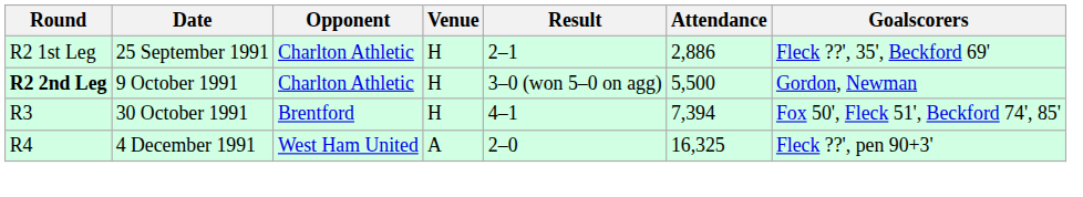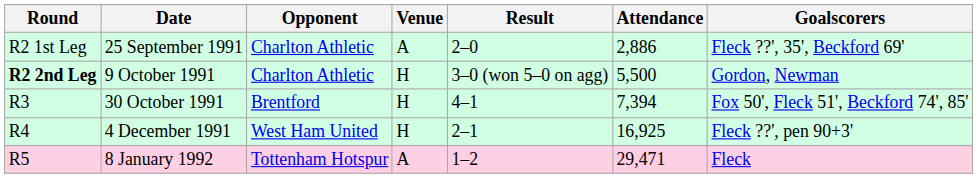 <table class="wikitable">
 <tr>
 <th>Round</th>
 <th>Date</th>
 <th>Opponent</th>
 <th>Venue</th>
 <th>Result</th>
 <th>Attendance</th>
 <th>Goalscorers</th>
 </tr>
 <tr style="background-color: #d0ffe3;">
 <td>R2 1st Leg</td>
 <td>25 September 1991</td>
 <td><a href='#'>Charlton Athletic</a></td>
-<td>H</td>
-<td>2–1</td>
+<td>A</td>
+<td>2–0</td>
 <td>2,886</td>
 <td><a href='#'>Fleck</a> ??', 35', <a href='#'>Beckford</a> 69'</td>
 </tr>
 <tr style="background-color: #d0ffe3;">
 <td><strong>R2 2nd Leg</strong></td>
 <td>9 October 1991</td>
 <td><a href='#'>Charlton Athletic</a></td>
 <td>H</td>
 <td>3–0 (won 5–0 on agg)</td>
 <td>5,500</td>
 <td><a href='#'>Gordon</a>, <a href='#'>Newman</a></td>
 </tr>
 <tr style="background-color: #d0ffe3;">
 <td>R3</td>
 <td>30 October 1991</td>
 <td><a href='#'>Brentford</a></td>
 <td>H</td>
 <td>4–1</td>
 <td>7,394</td>
 <td><a href='#'>Fox</a> 50', <a href='#'>Fleck</a> 51', <a href='#'>Beckford</a> 74', 85'</td>
 </tr>
 <tr style="background-color: #d0ffe3;">
 <td>R4</td>
 <td>4 December 1991</td>
 <td><a href='#'>West Ham United</a></td>
-<td>A</td>
-<td>2–0</td>
-<td>16,325</td>
+<td>H</td>
+<td>2–1</td>
+<td>16,925</td>
 <td><a href='#'>Fleck</a> ??', pen 90+3'</td>
 </tr>
+<tr style="background-color: #ffd0e3;">
+<td>R5</td>
+<td>8 January 1992</td>
+<td><a href='#'>Tottenham Hotspur</a></td>
+<td>A</td>
+<td>1–2</td>
+<td>29,471</td>
+<td><a href='#'>Fleck</a></td>
+</tr>
 </table>
